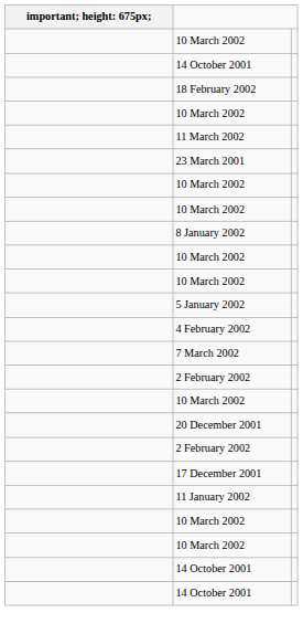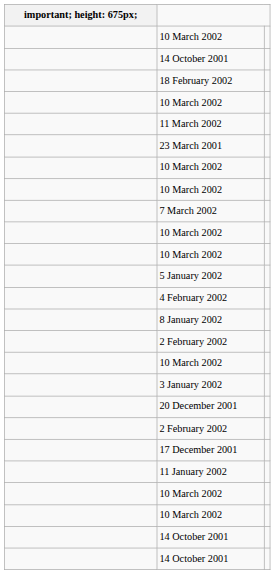 <table class="wikitable" style="font-size: 89%; float: left; width: 26em; margin-right: 1em; line-height: 1.65em">
 <tr>
 <th>important; height: 675px;</th>
 </tr>
 <tr>
 <td></td>
 <td>10 March 2002</td>
 <td></td>
 </tr>
 <tr>
 <td></td>
 <td>14 October 2001</td>
 <td></td>
 </tr>
 <tr>
 <td></td>
 <td>18 February 2002</td>
 <td></td>
 </tr>
 <tr>
 <td></td>
 <td>10 March 2002</td>
 <td></td>
 </tr>
 <tr>
 <td></td>
 <td>11 March 2002</td>
 <td></td>
 </tr>
 <tr>
 <td></td>
 <td>23 March 2001</td>
 <td></td>
 </tr>
 <tr>
 <td></td>
 <td>10 March 2002</td>
 <td></td>
 </tr>
 <tr>
 <td></td>
 <td>10 March 2002</td>
 <td></td>
 </tr>
 <tr>
 <td></td>
-<td>8 January 2002</td>
+<td>7 March 2002</td>
 <td></td>
 </tr>
 <tr>
 <td></td>
 <td>10 March 2002</td>
 <td></td>
 </tr>
 <tr>
 <td></td>
 <td>10 March 2002</td>
 <td></td>
 </tr>
 <tr>
 <td></td>
 <td>5 January 2002</td>
 <td></td>
 </tr>
 <tr>
 <td></td>
 <td>4 February 2002</td>
 <td></td>
 </tr>
 <tr>
 <td></td>
-<td>7 March 2002</td>
+<td>8 January 2002</td>
 <td></td>
 </tr>
 <tr>
 <td></td>
 <td>2 February 2002</td>
 <td></td>
 </tr>
 <tr>
 <td></td>
 <td>10 March 2002</td>
+<td></td>
+</tr>
+<tr>
+<td></td>
+<td>3 January 2002</td>
 <td></td>
 </tr>
 <tr>
 <td></td>
 <td>20 December 2001</td>
 <td></td>
 </tr>
 <tr>
 <td></td>
 <td>2 February 2002</td>
 <td></td>
 </tr>
 <tr>
 <td></td>
 <td>17 December 2001</td>
 <td></td>
 </tr>
 <tr>
 <td></td>
 <td>11 January 2002</td>
 <td></td>
 </tr>
 <tr>
 <td></td>
 <td>10 March 2002</td>
 <td></td>
 </tr>
 <tr>
 <td></td>
 <td>10 March 2002</td>
 <td></td>
 </tr>
 <tr>
 <td></td>
 <td>14 October 2001</td>
 <td></td>
 </tr>
 <tr>
 <td></td>
 <td>14 October 2001</td>
 <td></td>
 </tr>
 </table>
